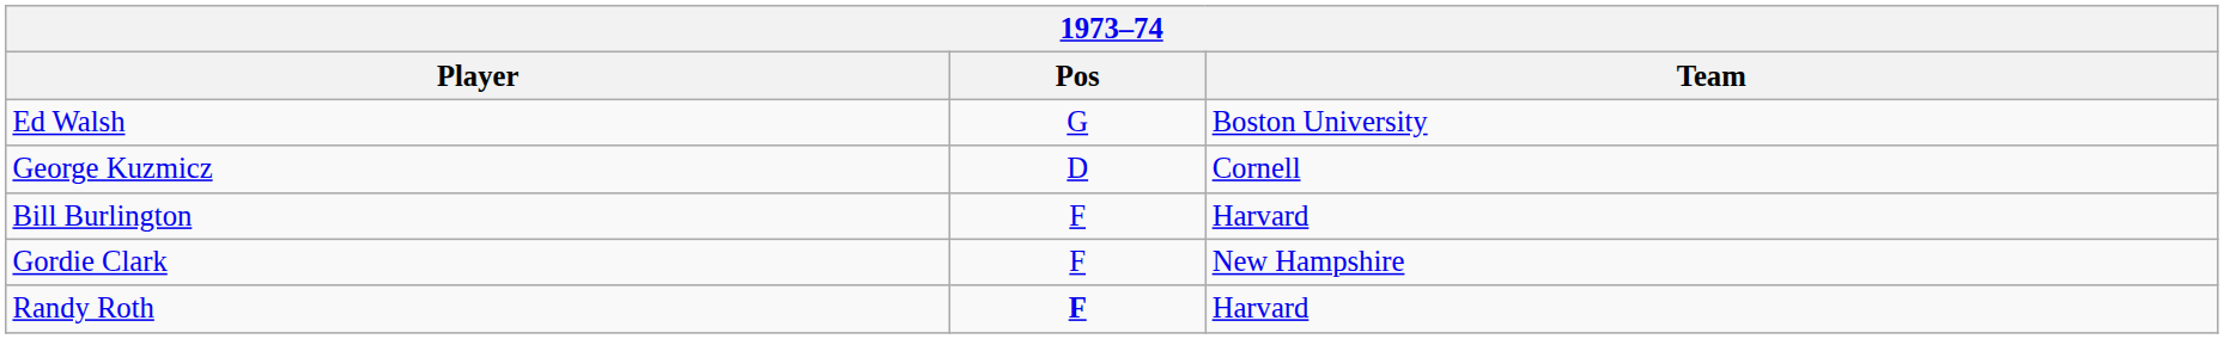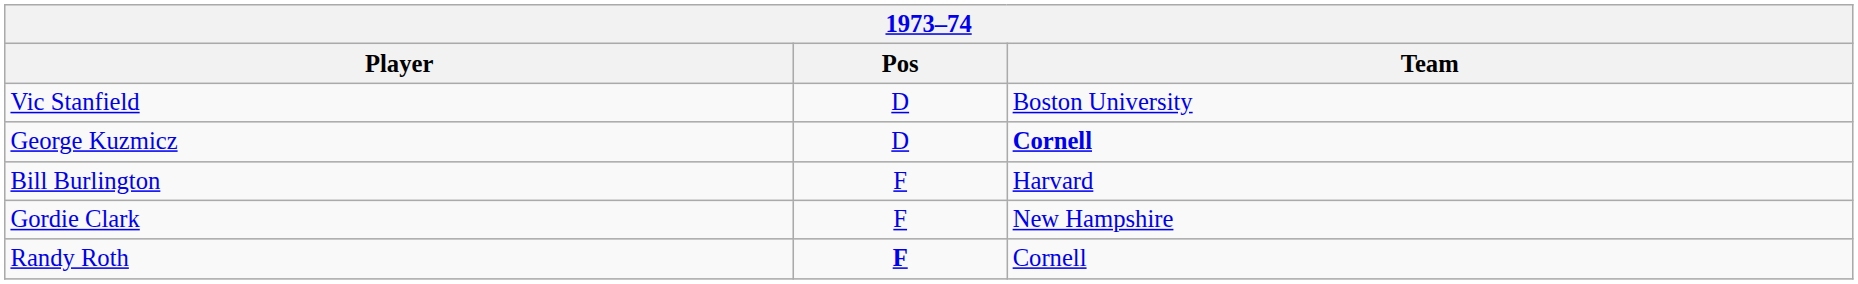 <table class="wikitable" width=95%>
 <tr>
 <th colspan=3><a href='#'>1973–74</a></th>
 </tr>
 <tr>
 <th>Player</th>
 <th>Pos</th>
 <th>Team</th>
 </tr>
 <tr>
-<td><a href='#'>Ed Walsh</a></td>
-<td align=center><a href='#'>G</a></td>
+<td><a href='#'>Vic Stanfield</a></td>
+<td align=center><a href='#'>D</a></td>
 <td><a href='#'>Boston University</a></td>
 </tr>
 <tr>
 <td><a href='#'>George Kuzmicz</a></td>
 <td align=center><a href='#'>D</a></td>
-<td><a href='#'>Cornell</a></td>
+<td><strong><a href='#'>Cornell</a></strong></td>
 </tr>
 <tr>
 <td><a href='#'>Bill Burlington</a></td>
 <td align=center><a href='#'>F</a></td>
 <td><a href='#'>Harvard</a></td>
 </tr>
 <tr>
 <td><a href='#'>Gordie Clark</a></td>
 <td align=center><a href='#'>F</a></td>
 <td><a href='#'>New Hampshire</a></td>
 </tr>
 <tr>
 <td><a href='#'>Randy Roth</a></td>
 <td align=center><strong><a href='#'>F</a></strong></td>
-<td><a href='#'>Harvard</a></td>
+<td><a href='#'>Cornell</a></td>
 </tr>
 </table>
